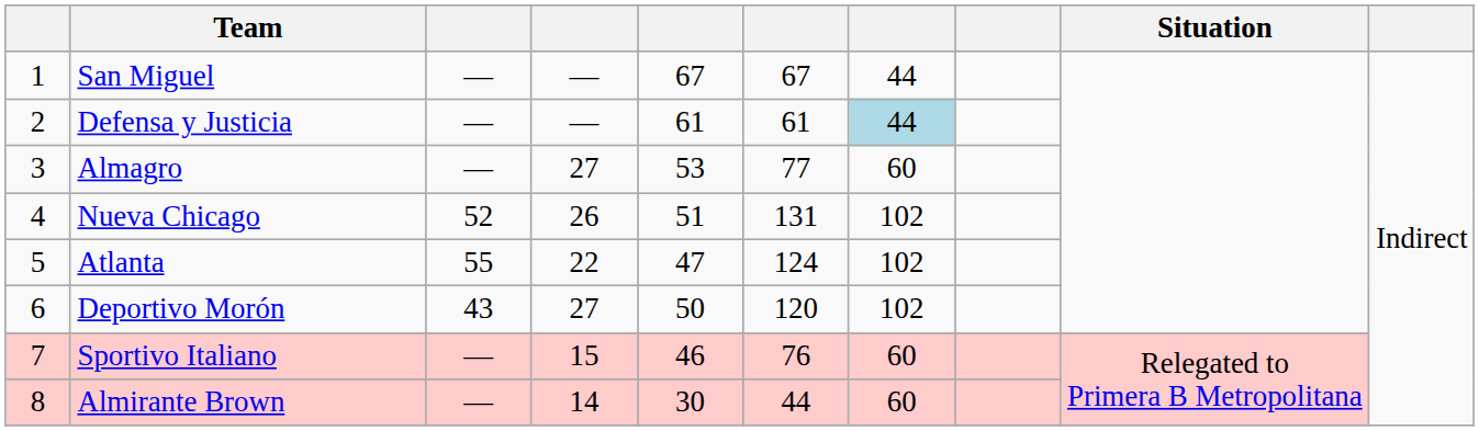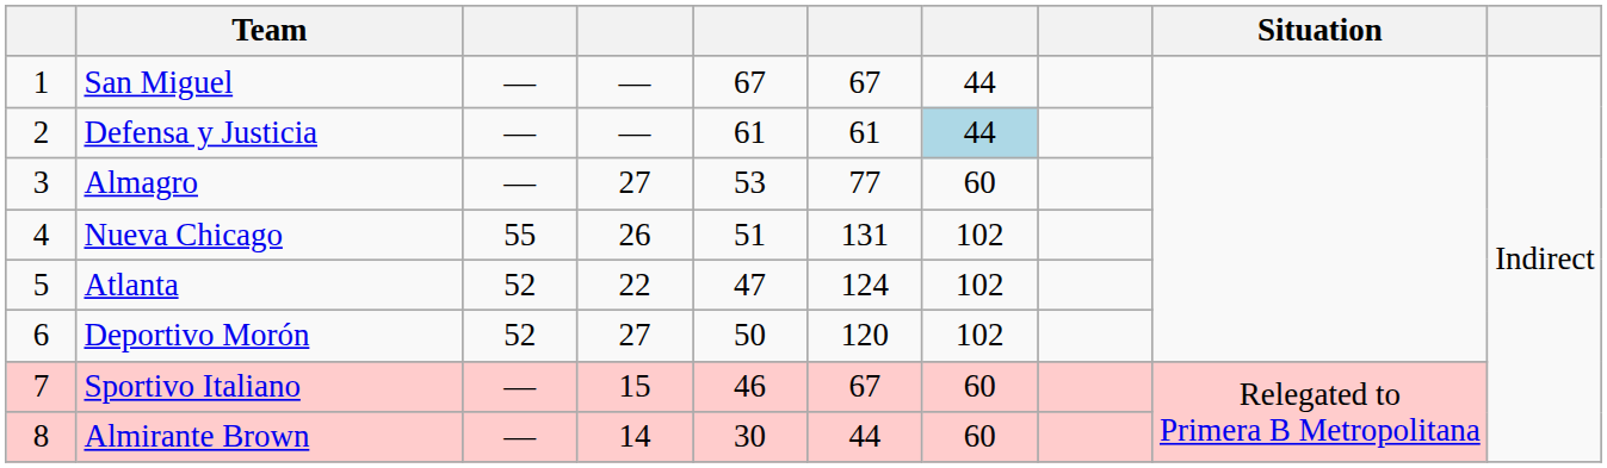 <table class="wikitable" style="text-align: center;">
 <tr>
 <th width=28><br></th>
 <th width=185>Team</th>
 <th width=50></th>
 <th width=50></th>
 <th width=50></th>
 <th width=50></th>
 <th width=50></th>
 <th width=50><br></th>
 <th>Situation</th>
 <th><br></th>
 </tr>
 <tr>
 <td>1</td>
 <td align="left"><a href='#'>San Miguel</a></td>
 <td>—</td>
 <td>—</td>
 <td>67</td>
 <td>67</td>
 <td>44</td>
 <td><strong></strong></td>
 <td rowspan=6></td>
 <td rowspan=8>Indirect</td>
 </tr>
 <tr>
 <td>2</td>
 <td align="left"><a href='#'>Defensa y Justicia</a></td>
 <td>—</td>
 <td>—</td>
 <td>61</td>
 <td>61</td>
 <td style="background: lightblue;">44</td>
 <td><strong></strong></td>
 </tr>
 <tr>
 <td>3</td>
 <td align="left"><a href='#'>Almagro</a></td>
 <td>—</td>
 <td>27</td>
 <td>53</td>
 <td>77</td>
 <td>60</td>
 <td><strong></strong></td>
 </tr>
 <tr>
 <td>4</td>
 <td align="left"><a href='#'>Nueva Chicago</a></td>
-<td>52</td>
+<td>55</td>
 <td>26</td>
 <td>51</td>
 <td>131</td>
 <td>102</td>
 <td><strong></strong></td>
 </tr>
 <tr>
 <td>5</td>
 <td align="left"><a href='#'>Atlanta</a></td>
-<td>55</td>
+<td>52</td>
 <td>22</td>
 <td>47</td>
 <td>124</td>
 <td>102</td>
 <td><strong></strong></td>
 </tr>
 <tr>
 <td>6</td>
 <td align="left"><a href='#'>Deportivo Morón</a></td>
-<td>43</td>
+<td>52</td>
 <td>27</td>
 <td>50</td>
 <td>120</td>
 <td>102</td>
 <td><strong></strong></td>
 </tr>
 <tr style="background:#ffcccc;">
 <td>7</td>
 <td align="left"><a href='#'>Sportivo Italiano</a></td>
 <td>—</td>
 <td>15</td>
 <td>46</td>
-<td>76</td>
+<td>67</td>
 <td>60</td>
 <td><strong></strong></td>
 <td rowspan=2>Relegated to <br><a href='#'>Primera B Metropolitana</a></td>
 </tr>
 <tr style="background:#ffcccc;">
 <td>8</td>
 <td align="left"><a href='#'>Almirante Brown</a></td>
 <td>—</td>
 <td>14</td>
 <td>30</td>
 <td>44</td>
 <td>60</td>
 <td><strong></strong></td>
 </tr>
 </table>
